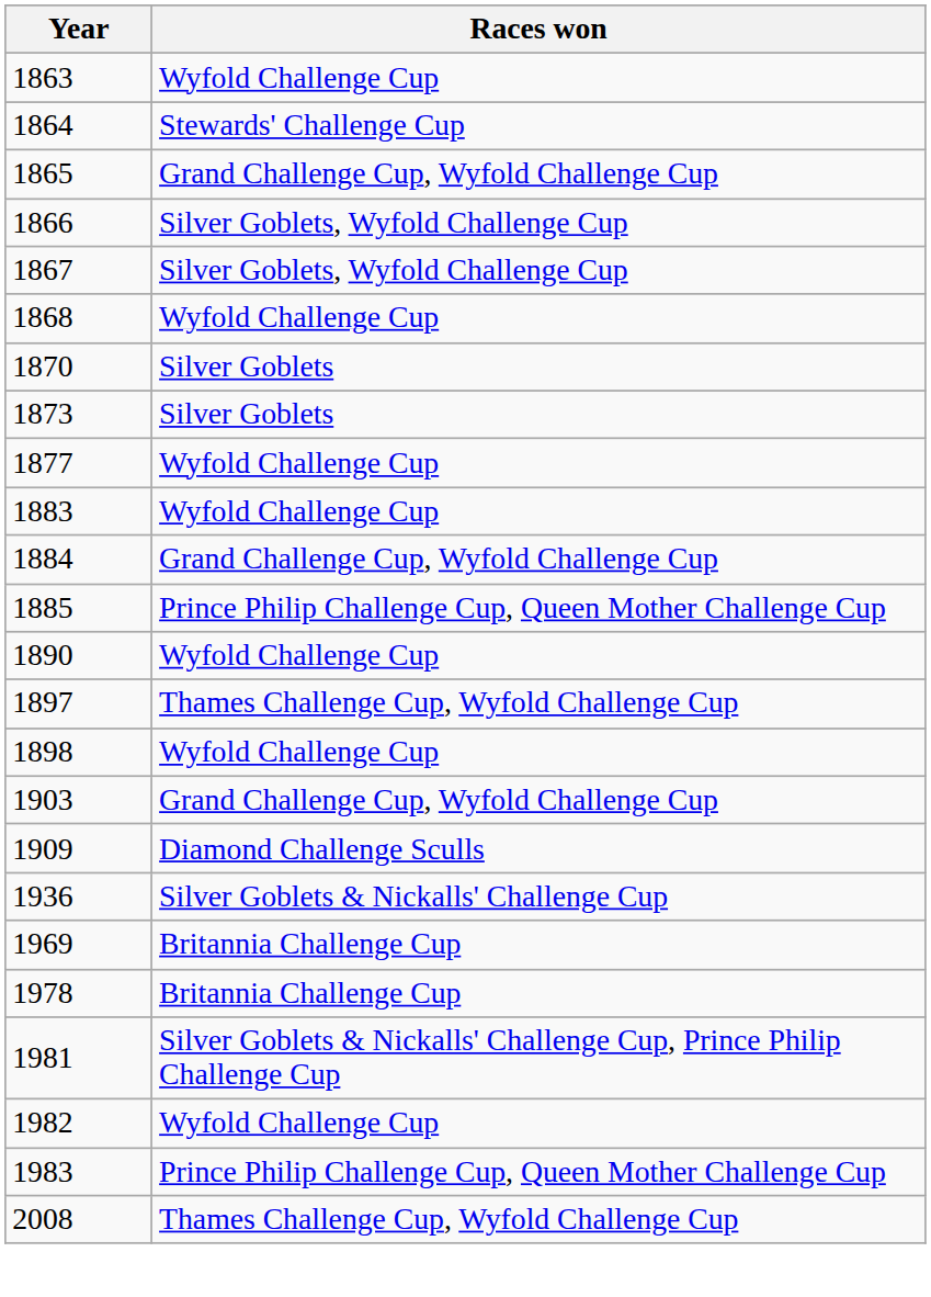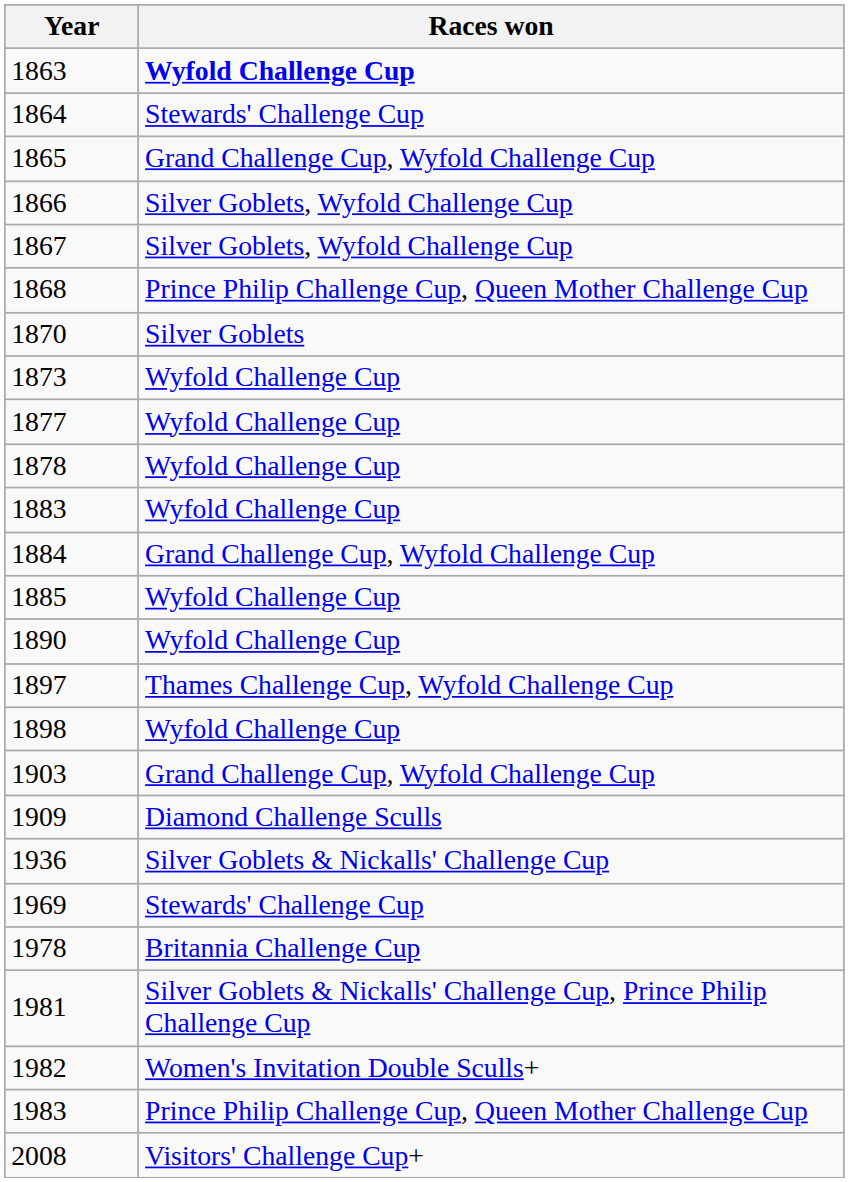 <table class="wikitable">
 <tr>
 <th width=70>Year</th>
 <th width=400>Races won</th>
 </tr>
 <tr>
 <td>1863</td>
-<td><a href='#'>Wyfold Challenge Cup</a></td>
+<td><strong><a href='#'>Wyfold Challenge Cup</a></strong></td>
 </tr>
 <tr>
 <td>1864</td>
 <td><a href='#'>Stewards' Challenge Cup</a></td>
 </tr>
 <tr>
 <td>1865</td>
 <td><a href='#'>Grand Challenge Cup</a>, <a href='#'>Wyfold Challenge Cup</a></td>
 </tr>
 <tr>
 <td>1866</td>
 <td><a href='#'>Silver Goblets</a>, <a href='#'>Wyfold Challenge Cup</a></td>
 </tr>
 <tr>
 <td>1867</td>
 <td><a href='#'>Silver Goblets</a>, <a href='#'>Wyfold Challenge Cup</a></td>
 </tr>
 <tr>
 <td>1868</td>
-<td><a href='#'>Wyfold Challenge Cup</a></td>
+<td><a href='#'>Prince Philip Challenge Cup</a>, <a href='#'>Queen Mother Challenge Cup</a></td>
 </tr>
 <tr>
 <td>1870</td>
 <td><a href='#'>Silver Goblets</a></td>
 </tr>
 <tr>
 <td>1873</td>
-<td><a href='#'>Silver Goblets</a></td>
+<td><a href='#'>Wyfold Challenge Cup</a></td>
 </tr>
 <tr>
 <td>1877</td>
+<td><a href='#'>Wyfold Challenge Cup</a></td>
+</tr>
+<tr>
+<td>1878</td>
 <td><a href='#'>Wyfold Challenge Cup</a></td>
 </tr>
 <tr>
 <td>1883</td>
 <td><a href='#'>Wyfold Challenge Cup</a></td>
 </tr>
 <tr>
 <td>1884</td>
 <td><a href='#'>Grand Challenge Cup</a>, <a href='#'>Wyfold Challenge Cup</a></td>
 </tr>
 <tr>
 <td>1885</td>
-<td><a href='#'>Prince Philip Challenge Cup</a>, <a href='#'>Queen Mother Challenge Cup</a></td>
+<td><a href='#'>Wyfold Challenge Cup</a></td>
 </tr>
 <tr>
 <td>1890</td>
 <td><a href='#'>Wyfold Challenge Cup</a></td>
 </tr>
 <tr>
 <td>1897</td>
 <td><a href='#'>Thames Challenge Cup</a>, <a href='#'>Wyfold Challenge Cup</a></td>
 </tr>
 <tr>
 <td>1898</td>
 <td><a href='#'>Wyfold Challenge Cup</a></td>
 </tr>
 <tr>
 <td>1903</td>
 <td><a href='#'>Grand Challenge Cup</a>, <a href='#'>Wyfold Challenge Cup</a></td>
 </tr>
 <tr>
 <td>1909</td>
 <td><a href='#'>Diamond Challenge Sculls</a></td>
 </tr>
 <tr>
 <td>1936</td>
 <td><a href='#'>Silver Goblets & Nickalls' Challenge Cup</a></td>
 </tr>
 <tr>
 <td>1969</td>
-<td><a href='#'>Britannia Challenge Cup</a></td>
+<td><a href='#'>Stewards' Challenge Cup</a></td>
 </tr>
 <tr>
 <td>1978</td>
 <td><a href='#'>Britannia Challenge Cup</a></td>
 </tr>
 <tr>
 <td>1981</td>
 <td><a href='#'>Silver Goblets & Nickalls' Challenge Cup</a>, <a href='#'>Prince Philip Challenge Cup</a></td>
 </tr>
 <tr>
 <td>1982</td>
-<td><a href='#'>Wyfold Challenge Cup</a></td>
+<td><a href='#'>Women's Invitation Double Sculls</a>+</td>
 </tr>
 <tr>
 <td>1983</td>
 <td><a href='#'>Prince Philip Challenge Cup</a>, <a href='#'>Queen Mother Challenge Cup</a></td>
 </tr>
 <tr>
 <td>2008</td>
-<td><a href='#'>Thames Challenge Cup</a>, <a href='#'>Wyfold Challenge Cup</a></td>
+<td><a href='#'>Visitors' Challenge Cup</a>+</td>
 </tr>
 </table>
